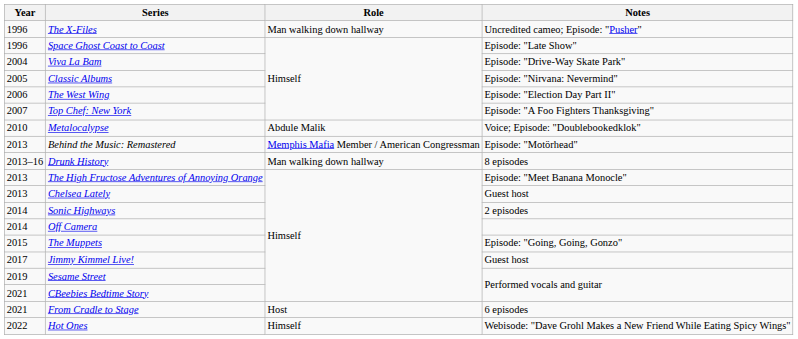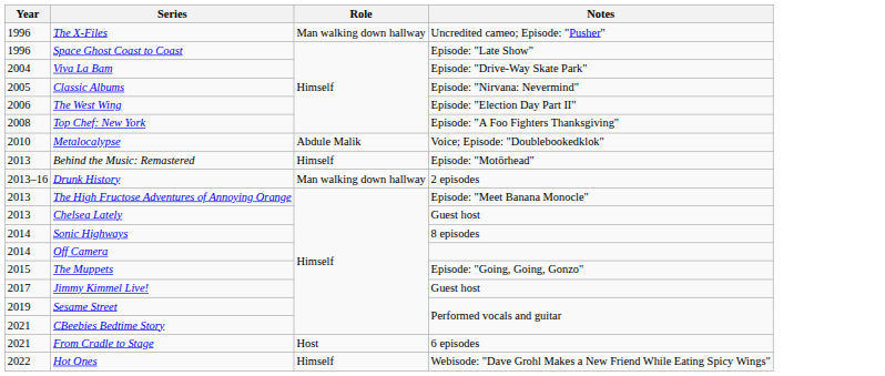 <table class="wikitable">
 <tr>
 <th>Year</th>
 <th>Series</th>
 <th>Role</th>
 <th>Notes</th>
 </tr>
 <tr>
 <td>1996</td>
 <td><em><a href='#'>The X-Files</a></em></td>
 <td>Man walking down hallway</td>
 <td>Uncredited cameo; Episode: "<a href='#'>Pusher</a>"</td>
 </tr>
 <tr>
 <td>1996</td>
 <td><em><a href='#'>Space Ghost Coast to Coast</a></em></td>
 <td rowspan="5">Himself</td>
 <td>Episode: "Late Show"</td>
 </tr>
 <tr>
 <td>2004</td>
 <td><em><a href='#'>Viva La Bam</a></em></td>
 <td>Episode: "Drive-Way Skate Park"</td>
 </tr>
 <tr>
 <td>2005</td>
 <td><em><a href='#'>Classic Albums</a></em></td>
 <td>Episode: "Nirvana: Nevermind"</td>
 </tr>
 <tr>
 <td>2006</td>
 <td><em><a href='#'>The West Wing</a></em></td>
 <td>Episode: "Election Day Part II"</td>
 </tr>
 <tr>
-<td>2007</td>
+<td>2008</td>
 <td><em><a href='#'>Top Chef: New York</a></em></td>
 <td>Episode: "A Foo Fighters Thanksgiving"</td>
 </tr>
 <tr>
 <td>2010</td>
 <td><em><a href='#'>Metalocalypse</a></em></td>
 <td>Abdule Malik</td>
 <td>Voice; Episode: "Doublebookedklok"</td>
 </tr>
 <tr>
 <td>2013</td>
 <td><em>Behind the Music: Remastered</em></td>
-<td><a href='#'>Memphis Mafia</a> Member / American Congressman</td>
+<td>Himself</td>
 <td>Episode: "Motörhead"</td>
 </tr>
 <tr>
 <td>2013–16</td>
 <td><em><a href='#'>Drunk History</a></em></td>
 <td>Man walking down hallway</td>
-<td>8 episodes</td>
+<td>2 episodes</td>
 </tr>
 <tr>
 <td>2013</td>
 <td><em><a href='#'>The High Fructose Adventures of Annoying Orange</a></em></td>
 <td rowspan="8">Himself</td>
 <td>Episode: "Meet Banana Monocle"</td>
 </tr>
 <tr>
 <td>2013</td>
 <td><em><a href='#'>Chelsea Lately</a></em></td>
 <td>Guest host</td>
 </tr>
 <tr>
 <td>2014</td>
 <td><em><a href='#'>Sonic Highways</a></em></td>
-<td>2 episodes</td>
+<td>8 episodes</td>
 </tr>
 <tr>
 <td>2014</td>
 <td><em><a href='#'>Off Camera</a></em></td>
 <td></td>
 </tr>
 <tr>
 <td>2015</td>
 <td><em><a href='#'>The Muppets</a></em></td>
 <td>Episode: "Going, Going, Gonzo"</td>
 </tr>
 <tr>
 <td>2017</td>
 <td><em><a href='#'>Jimmy Kimmel Live!</a></em></td>
 <td>Guest host</td>
 </tr>
 <tr>
 <td>2019</td>
 <td><em><a href='#'>Sesame Street</a></em></td>
 <td rowspan="2">Performed vocals and guitar</td>
 </tr>
 <tr>
 <td>2021</td>
 <td><em><a href='#'>CBeebies Bedtime Story</a></em></td>
 </tr>
 <tr>
 <td>2021</td>
 <td><em><a href='#'>From Cradle to Stage</a></em></td>
 <td>Host</td>
 <td>6 episodes</td>
 </tr>
 <tr>
 <td>2022</td>
 <td><em><a href='#'>Hot Ones</a></em></td>
 <td>Himself</td>
 <td>Webisode: "Dave Grohl Makes a New Friend While Eating Spicy Wings"</td>
 </tr>
 </table>
